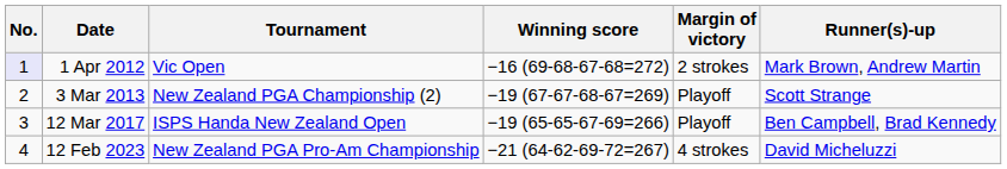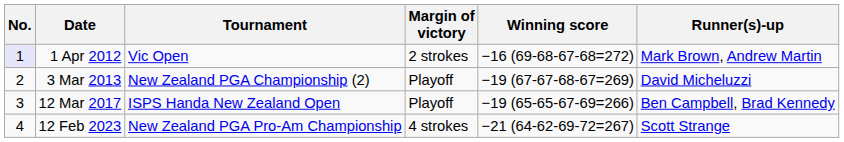 <table class="wikitable" style="font-size:95%;">
 <tr>
 <th>No.</th>
 <th>Date</th>
 <th>Tournament</th>
+<th>Margin of<br>victory</th>
 <th>Winning score</th>
-<th>Margin of<br>victory</th>
 <th>Runner(s)-up</th>
 </tr>
 <tr>
 <td align=center style="background: lavender;">1</td>
 <td align=right>1 Apr <a href='#'>2012</a></td>
 <td><a href='#'>Vic Open</a></td>
+<td>2 strokes</td>
 <td>−16 (69-68-67-68=272)</td>
-<td>2 strokes</td>
 <td> <a href='#'>Mark Brown</a>,  <a href='#'>Andrew Martin</a></td>
 </tr>
 <tr>
 <td align=center>2</td>
 <td align=right>3 Mar <a href='#'>2013</a></td>
 <td><a href='#'>New Zealand PGA Championship</a> (2)</td>
+<td>Playoff</td>
 <td>−19 (67-67-68-67=269)</td>
-<td>Playoff</td>
-<td> <a href='#'>Scott Strange</a></td>
+<td> <a href='#'>David Micheluzzi</a></td>
 </tr>
 <tr>
 <td align=center>3</td>
 <td align=right>12 Mar <a href='#'>2017</a></td>
 <td><a href='#'>ISPS Handa New Zealand Open</a></td>
+<td>Playoff</td>
 <td>−19 (65-65-67-69=266)</td>
-<td>Playoff</td>
 <td> <a href='#'>Ben Campbell</a>,  <a href='#'>Brad Kennedy</a></td>
 </tr>
 <tr>
 <td align=center>4</td>
 <td align=right>12 Feb <a href='#'>2023</a></td>
 <td><a href='#'>New Zealand PGA Pro-Am Championship</a></td>
+<td>4 strokes</td>
 <td>−21 (64-62-69-72=267)</td>
-<td>4 strokes</td>
-<td> <a href='#'>David Micheluzzi</a></td>
+<td> <a href='#'>Scott Strange</a></td>
 </tr>
 </table>
